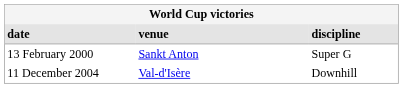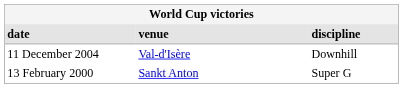 <table cellspacing="0" cellpadding="3" style="border:1px solid #AAAAAA;font-size:90%">
 <tr bgcolor="#F4F4F4">
 <th colspan="3">World Cup victories</th>
 </tr>
 <tr bgcolor="#E4E4E4">
 <th style="border-bottom:1px solid #AAAAAA" width=150 align="left">date</th>
 <th style="border-bottom:1px solid #AAAAAA" width=200 align="left">venue</th>
 <th style="border-bottom:1px solid #AAAAAA" width=100 align="left">discipline</th>
 </tr>
 <tr align="left">
+<td>11 December 2004</td>
+<td> <a href='#'>Val-d'Isère</a></td>
+<td>Downhill</td>
+</tr>
+<tr align="left">
 <td>13 February 2000</td>
 <td> <a href='#'>Sankt Anton</a></td>
 <td>Super G</td>
 </tr>
-<tr align="left">
-<td>11 December 2004</td>
-<td> <a href='#'>Val-d'Isère</a></td>
-<td>Downhill</td>
-</tr>
 </table>
